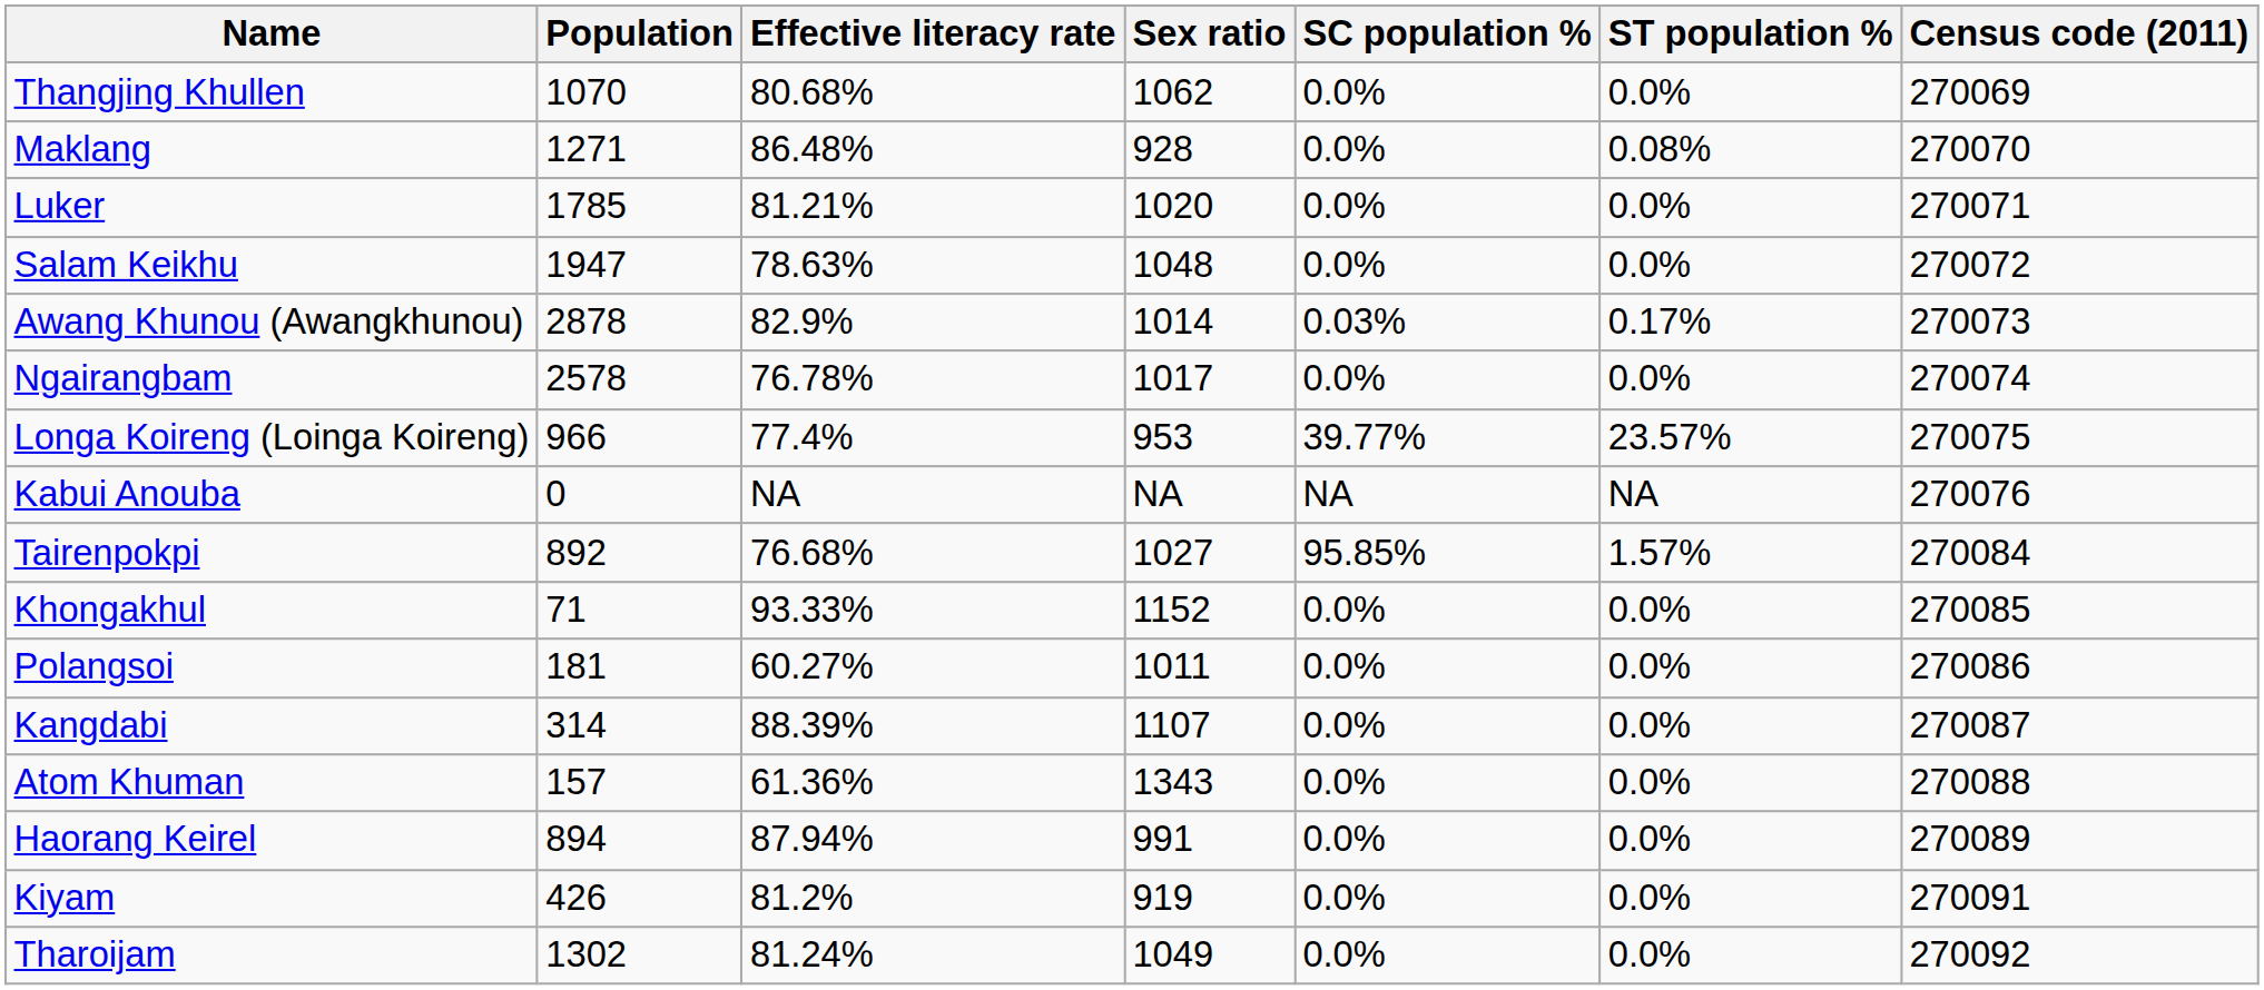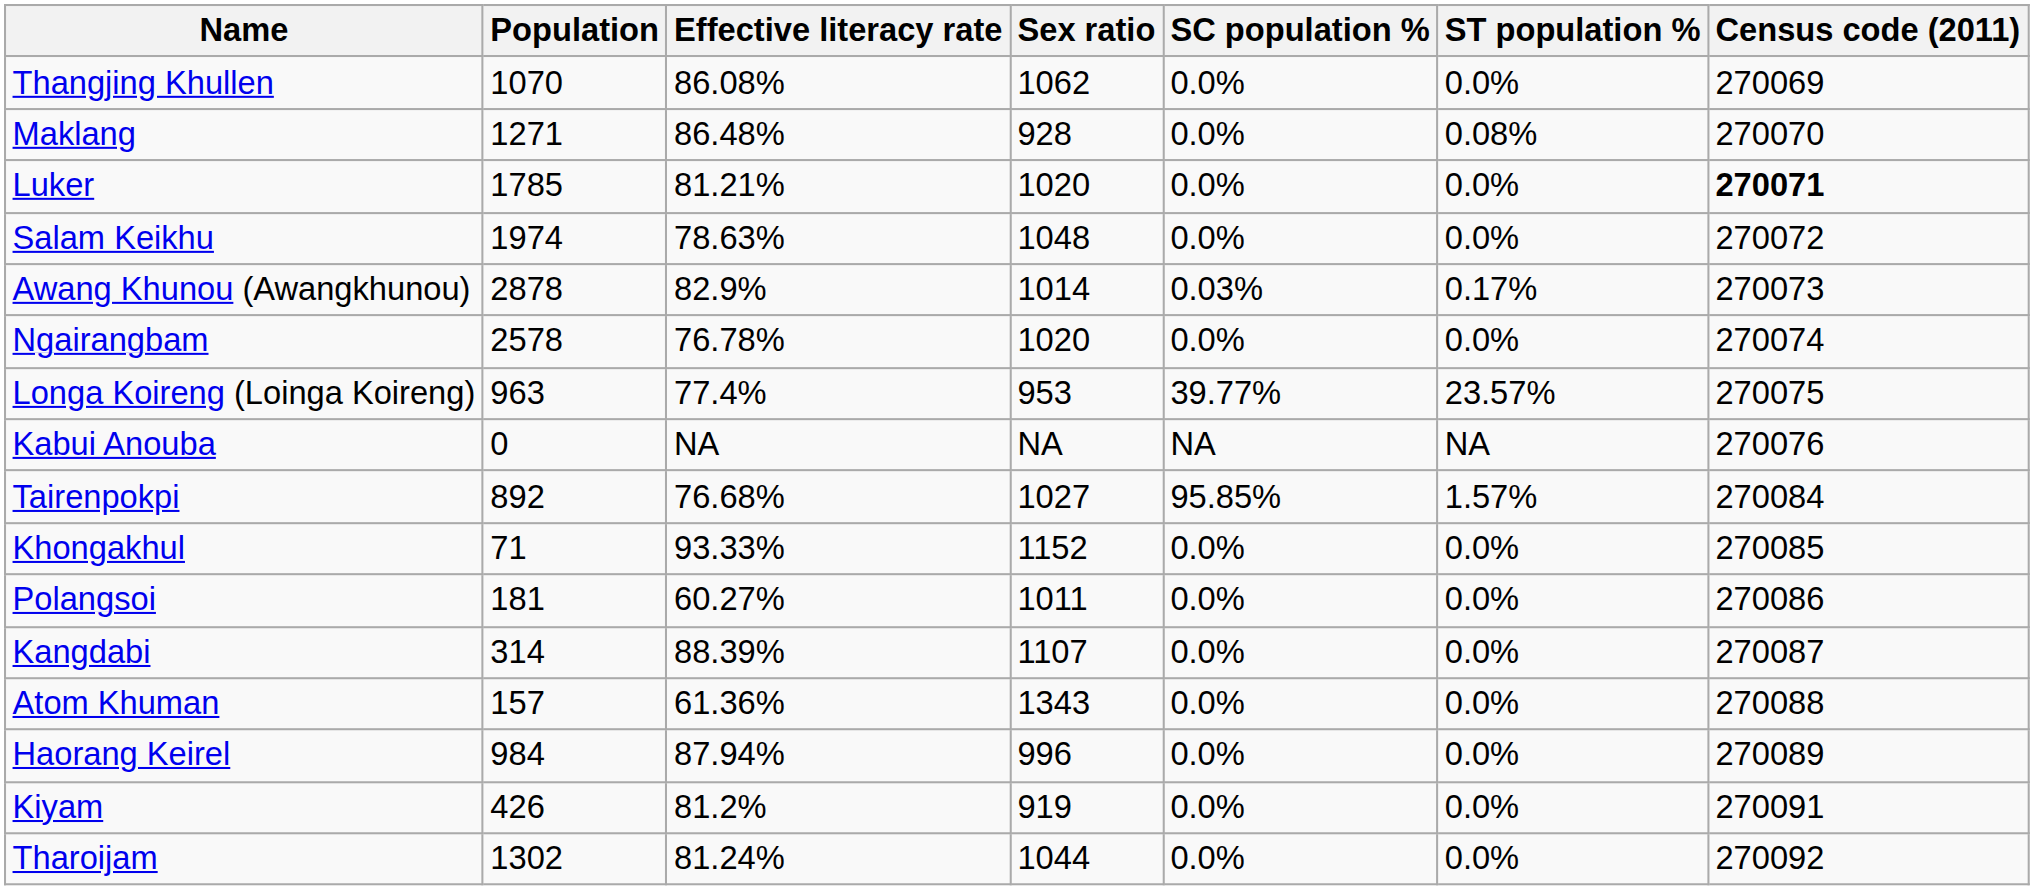 <table class="wikitable sortable">
 <tr>
 <th>Name</th>
 <th>Population</th>
 <th>Effective literacy rate</th>
 <th>Sex ratio</th>
 <th>SC population %</th>
 <th>ST population %</th>
 <th>Census code (2011)</th>
 </tr>
 <tr>
 <td><a href='#'>Thangjing Khullen</a></td>
 <td>1070</td>
-<td>80.68%</td>
+<td>86.08%</td>
 <td>1062</td>
 <td>0.0%</td>
 <td>0.0%</td>
 <td>270069</td>
 </tr>
 <tr>
 <td><a href='#'>Maklang</a></td>
 <td>1271</td>
 <td>86.48%</td>
 <td>928</td>
 <td>0.0%</td>
 <td>0.08%</td>
 <td>270070</td>
 </tr>
 <tr>
 <td><a href='#'>Luker</a></td>
 <td>1785</td>
 <td>81.21%</td>
 <td>1020</td>
 <td>0.0%</td>
 <td>0.0%</td>
-<td>270071</td>
+<td><strong>270071</strong></td>
 </tr>
 <tr>
 <td><a href='#'>Salam Keikhu</a></td>
-<td>1947</td>
+<td>1974</td>
 <td>78.63%</td>
 <td>1048</td>
 <td>0.0%</td>
 <td>0.0%</td>
 <td>270072</td>
 </tr>
 <tr>
 <td><a href='#'>Awang Khunou</a> (Awangkhunou)</td>
 <td>2878</td>
 <td>82.9%</td>
 <td>1014</td>
 <td>0.03%</td>
 <td>0.17%</td>
 <td>270073</td>
 </tr>
 <tr>
 <td><a href='#'>Ngairangbam</a></td>
 <td>2578</td>
 <td>76.78%</td>
-<td>1017</td>
+<td>1020</td>
 <td>0.0%</td>
 <td>0.0%</td>
 <td>270074</td>
 </tr>
 <tr>
 <td><a href='#'>Longa Koireng</a> (Loinga Koireng)</td>
-<td>966</td>
+<td>963</td>
 <td>77.4%</td>
 <td>953</td>
 <td>39.77%</td>
 <td>23.57%</td>
 <td>270075</td>
 </tr>
 <tr>
 <td><a href='#'>Kabui Anouba</a></td>
 <td>0</td>
 <td>NA</td>
 <td>NA</td>
 <td>NA</td>
 <td>NA</td>
 <td>270076</td>
 </tr>
 <tr>
 <td><a href='#'>Tairenpokpi</a></td>
 <td>892</td>
 <td>76.68%</td>
 <td>1027</td>
 <td>95.85%</td>
 <td>1.57%</td>
 <td>270084</td>
 </tr>
 <tr>
 <td><a href='#'>Khongakhul</a></td>
 <td>71</td>
 <td>93.33%</td>
 <td>1152</td>
 <td>0.0%</td>
 <td>0.0%</td>
 <td>270085</td>
 </tr>
 <tr>
 <td><a href='#'>Polangsoi</a></td>
 <td>181</td>
 <td>60.27%</td>
 <td>1011</td>
 <td>0.0%</td>
 <td>0.0%</td>
 <td>270086</td>
 </tr>
 <tr>
 <td><a href='#'>Kangdabi</a></td>
 <td>314</td>
 <td>88.39%</td>
 <td>1107</td>
 <td>0.0%</td>
 <td>0.0%</td>
 <td>270087</td>
 </tr>
 <tr>
 <td><a href='#'>Atom Khuman</a></td>
 <td>157</td>
 <td>61.36%</td>
 <td>1343</td>
 <td>0.0%</td>
 <td>0.0%</td>
 <td>270088</td>
 </tr>
 <tr>
 <td><a href='#'>Haorang Keirel</a></td>
-<td>894</td>
+<td>984</td>
 <td>87.94%</td>
-<td>991</td>
+<td>996</td>
 <td>0.0%</td>
 <td>0.0%</td>
 <td>270089</td>
 </tr>
 <tr>
 <td><a href='#'>Kiyam</a></td>
 <td>426</td>
 <td>81.2%</td>
 <td>919</td>
 <td>0.0%</td>
 <td>0.0%</td>
 <td>270091</td>
 </tr>
 <tr>
 <td><a href='#'>Tharoijam</a></td>
 <td>1302</td>
 <td>81.24%</td>
-<td>1049</td>
+<td>1044</td>
 <td>0.0%</td>
 <td>0.0%</td>
 <td>270092</td>
 </tr>
 </table>
